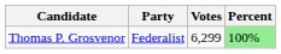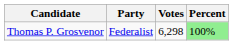 <table class=wikitable>
 <tr>
 <th>Candidate</th>
 <th>Party</th>
 <th>Votes</th>
 <th>Percent</th>
 </tr>
 <tr>
 <td><a href='#'>Thomas P. Grosvenor</a></td>
 <td><a href='#'>Federalist</a></td>
-<td>6,299</td>
+<td>6,298</td>
 <td style="background: lightgreen;">100%</td>
 </tr>
 </table>
